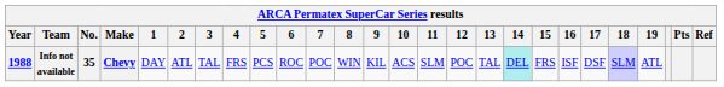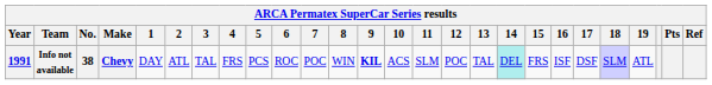 <table class="wikitable" style="text-align:center; font-size:75%">
 <tr>
 <th colspan=26><a href='#'>ARCA Permatex SuperCar Series</a> results</th>
 </tr>
 <tr>
 <th>Year</th>
 <th>Team</th>
 <th>No.</th>
 <th>Make</th>
 <th>1</th>
 <th>2</th>
 <th>3</th>
 <th>4</th>
 <th>5</th>
 <th>6</th>
 <th>7</th>
 <th>8</th>
 <th>9</th>
 <th>10</th>
 <th>11</th>
 <th>12</th>
 <th>13</th>
 <th>14</th>
 <th>15</th>
 <th>16</th>
 <th>17</th>
 <th>18</th>
 <th>19</th>
 <th></th>
 <th>Pts</th>
 <th>Ref</th>
 </tr>
 <tr>
-<th><a href='#'>1988</a></th>
+<th><a href='#'>1991</a></th>
 <th><small>Info not available</small></th>
-<th>35</th>
+<th>38</th>
 <th><a href='#'>Chevy</a></th>
 <td><a href='#'>DAY</a></td>
 <td><a href='#'>ATL</a></td>
 <td><a href='#'>TAL</a></td>
 <td><a href='#'>FRS</a></td>
 <td><a href='#'>PCS</a></td>
 <td><a href='#'>ROC</a></td>
 <td><a href='#'>POC</a></td>
 <td><a href='#'>WIN</a></td>
-<td><a href='#'>KIL</a></td>
+<td><strong><a href='#'>KIL</a></strong></td>
 <td><a href='#'>ACS</a></td>
 <td><a href='#'>SLM</a></td>
 <td><a href='#'>POC</a></td>
 <td><a href='#'>TAL</a></td>
 <td style="background: paleturquoise;"><a href='#'>DEL</a></td>
 <td><a href='#'>FRS</a></td>
 <td><a href='#'>ISF</a></td>
 <td><a href='#'>DSF</a></td>
 <td style="background:#CFCFFF;"><a href='#'>SLM</a><br></td>
 <td><a href='#'>ATL</a></td>
 <th></th>
 <th></th>
 <th></th>
 </tr>
 </table>
